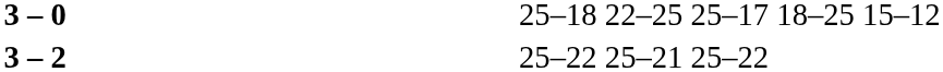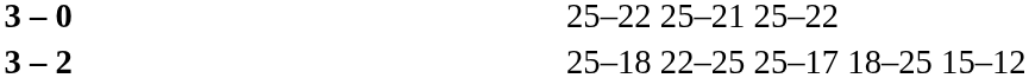 <table>
 <tr>
 <th width=200></th>
 <th width=80></th>
 <th width=200></th>
 <th width=220></th>
 </tr>
 <tr>
 <td align=right><strong></strong></td>
 <td align=center><strong>3 – 0</strong></td>
 <td></td>
-<td>25–18 22–25 25–17 18–25 15–12</td>
+<td>25–22 25–21 25–22</td>
 </tr>
 <tr>
 <td align=right><strong></strong></td>
 <td align=center><strong>3 – 2</strong></td>
 <td></td>
-<td>25–22 25–21 25–22</td>
+<td>25–18 22–25 25–17 18–25 15–12</td>
 </tr>
 </table>
